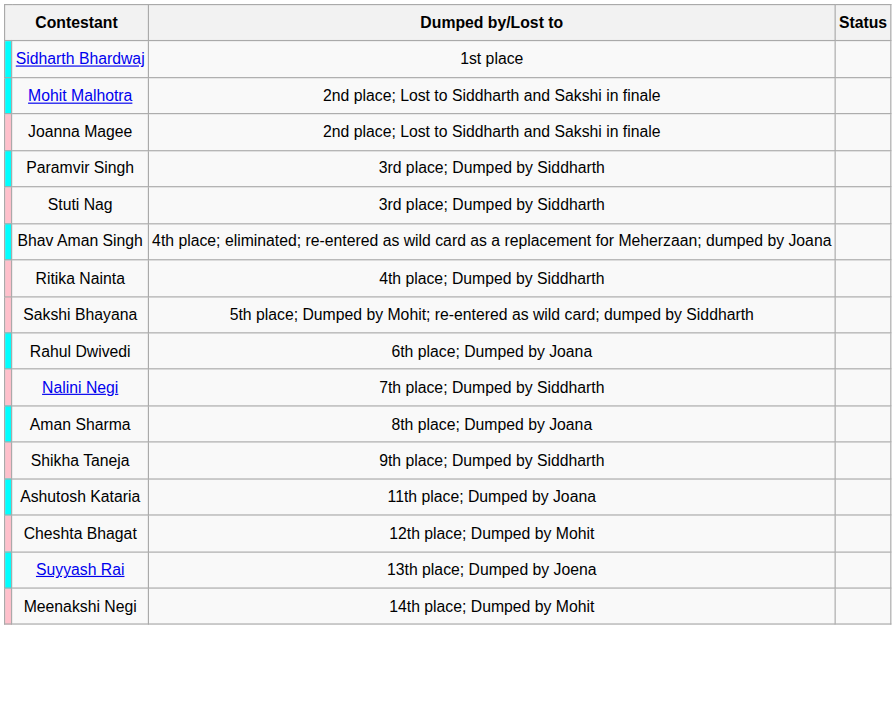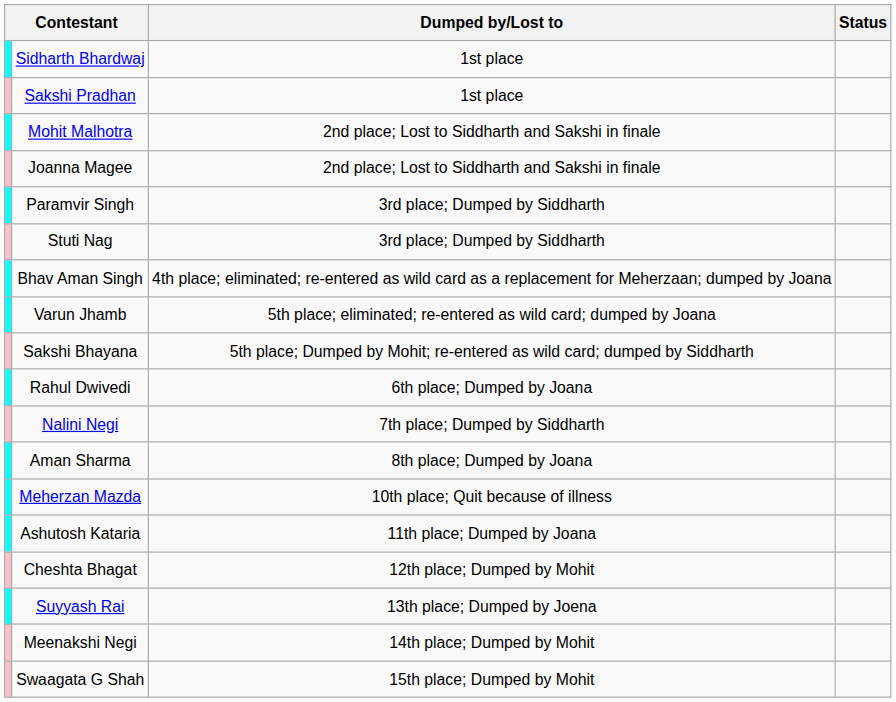 <table class="wikitable sortable" style=" text-align:center; font-size:85%;  line-height:25px; width:auto;">
 <tr>
 <th colspan="2">Contestant</th>
 <th scope="col">Dumped by/Lost to</th>
 <th scope="col">Status</th>
 </tr>
 <tr>
 <th style="background:#00FFFF;"></th>
 <td><a href='#'>Sidharth Bhardwaj</a></td>
+<td>1st place</td>
+<td></td>
+</tr>
+<tr>
+<th style="background:#FFC0CB;"></th>
+<td><a href='#'>Sakshi Pradhan</a></td>
 <td>1st place</td>
 <td></td>
 </tr>
 <tr>
 <th style="background:#00FFFF;"></th>
 <td><a href='#'>Mohit Malhotra</a></td>
 <td>2nd place; Lost to Siddharth and Sakshi in finale</td>
 <td></td>
 </tr>
 <tr>
 <th style="background:#FFC0CB;"></th>
 <td>Joanna Magee</td>
 <td>2nd place; Lost to Siddharth and Sakshi in finale</td>
 <td></td>
 </tr>
 <tr>
 <th style="background:#00FFFF;"></th>
 <td>Paramvir Singh</td>
 <td>3rd place; Dumped by Siddharth</td>
 <td></td>
 </tr>
 <tr>
 <th style="background:#FFC0CB;"></th>
 <td>Stuti Nag</td>
 <td>3rd place; Dumped by Siddharth</td>
 <td></td>
 </tr>
 <tr>
 <th style="background:#00FFFF;"></th>
 <td>Bhav Aman Singh</td>
 <td>4th place; eliminated; re-entered as wild card as a replacement for Meherzaan; dumped by Joana</td>
 <td></td>
 </tr>
 <tr>
-<th style="background:#FFC0CB;"></th>
-<td>Ritika Nainta</td>
-<td>4th place; Dumped by Siddharth</td>
+<th style="background:#00FFFF;"></th>
+<td>Varun Jhamb</td>
+<td>5th place; eliminated; re-entered as wild card; dumped by Joana</td>
 <td></td>
 </tr>
 <tr>
 <th style="background:#FFC0CB;"></th>
 <td>Sakshi Bhayana</td>
 <td>5th place; Dumped by Mohit; re-entered as wild card; dumped by Siddharth</td>
 <td></td>
 </tr>
 <tr>
 <th style="background:#00FFFF;"></th>
 <td>Rahul Dwivedi</td>
 <td>6th place; Dumped by Joana</td>
 <td></td>
 </tr>
 <tr>
 <th style="background:#FFC0CB;"></th>
 <td><a href='#'>Nalini Negi</a></td>
 <td>7th place; Dumped by Siddharth</td>
 <td></td>
 </tr>
 <tr>
 <th style="background:#00FFFF;"></th>
 <td>Aman Sharma</td>
 <td>8th place; Dumped by Joana</td>
 <td></td>
 </tr>
 <tr>
-<th style="background:#FFC0CB;"></th>
-<td>Shikha Taneja</td>
-<td>9th place; Dumped by Siddharth</td>
+<th style="background:#00FFFF;"></th>
+<td><a href='#'>Meherzan Mazda</a></td>
+<td>10th place; Quit because of illness</td>
 <td></td>
 </tr>
 <tr>
 <th style="background:#00FFFF;"></th>
 <td>Ashutosh Kataria</td>
 <td>11th place; Dumped by Joana</td>
 <td></td>
 </tr>
 <tr>
 <th style="background:#FFC0CB;"></th>
 <td>Cheshta Bhagat</td>
 <td>12th place; Dumped by Mohit</td>
 <td></td>
 </tr>
 <tr>
 <th style="background:#00FFFF;"></th>
 <td><a href='#'>Suyyash Rai</a></td>
 <td>13th place; Dumped by Joena</td>
 <td></td>
 </tr>
 <tr>
 <th style="background:#FFC0CB;"></th>
 <td>Meenakshi Negi</td>
 <td>14th place; Dumped by Mohit</td>
 <td></td>
 </tr>
+<tr>
+<th style="background:#FFC0CB;"></th>
+<td>Swaagata G Shah</td>
+<td>15th place; Dumped by Mohit</td>
+<td></td>
+</tr>
 </table>
